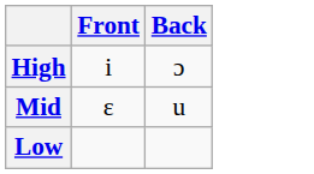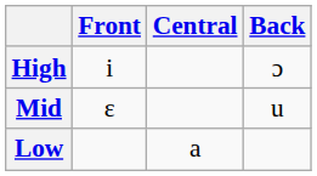 <table class="wikitable" style="text-align: center;">
 <tr>
 <th></th>
 <th><a href='#'>Front</a></th>
+<th><a href='#'>Central</a></th>
 <th><a href='#'>Back</a></th>
 </tr>
 <tr>
 <th><a href='#'>High</a></th>
 <td>i</td>
+<td></td>
 <td>ɔ</td>
 </tr>
 <tr>
 <th><a href='#'>Mid</a></th>
 <td>ɛ</td>
+<td></td>
 <td>u</td>
 </tr>
 <tr>
 <th><a href='#'>Low</a></th>
 <td></td>
+<td>a</td>
 <td></td>
 </tr>
 </table>
